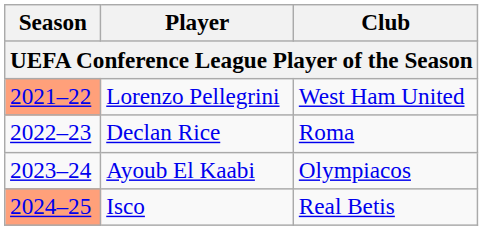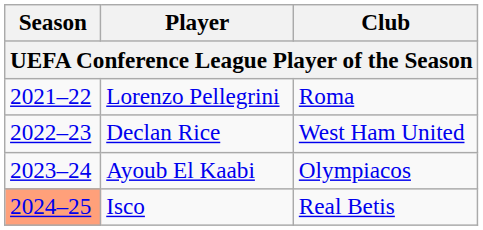 <table class="wikitable">
 <tr>
 <th>Season</th>
 <th>Player</th>
 <th>Club</th>
 </tr>
 <tr>
 <th colspan="4">UEFA Conference League Player of the Season</th>
 </tr>
 <tr>
-<td style="background: lightsalmon;"><a href='#'>2021–22</a></td>
+<td><a href='#'>2021–22</a></td>
 <td> <a href='#'>Lorenzo Pellegrini</a></td>
-<td> <a href='#'>West Ham United</a></td>
+<td> <a href='#'>Roma</a></td>
 </tr>
 <tr>
 <td><a href='#'>2022–23</a></td>
 <td> <a href='#'>Declan Rice</a></td>
-<td> <a href='#'>Roma</a></td>
+<td> <a href='#'>West Ham United</a></td>
 </tr>
 <tr>
 <td><a href='#'>2023–24</a></td>
 <td> <a href='#'>Ayoub El Kaabi</a></td>
 <td> <a href='#'>Olympiacos</a></td>
 </tr>
 <tr>
 <td style="background: lightsalmon;"><a href='#'>2024–25</a></td>
 <td> <a href='#'>Isco</a></td>
 <td> <a href='#'>Real Betis</a></td>
 </tr>
 </table>
